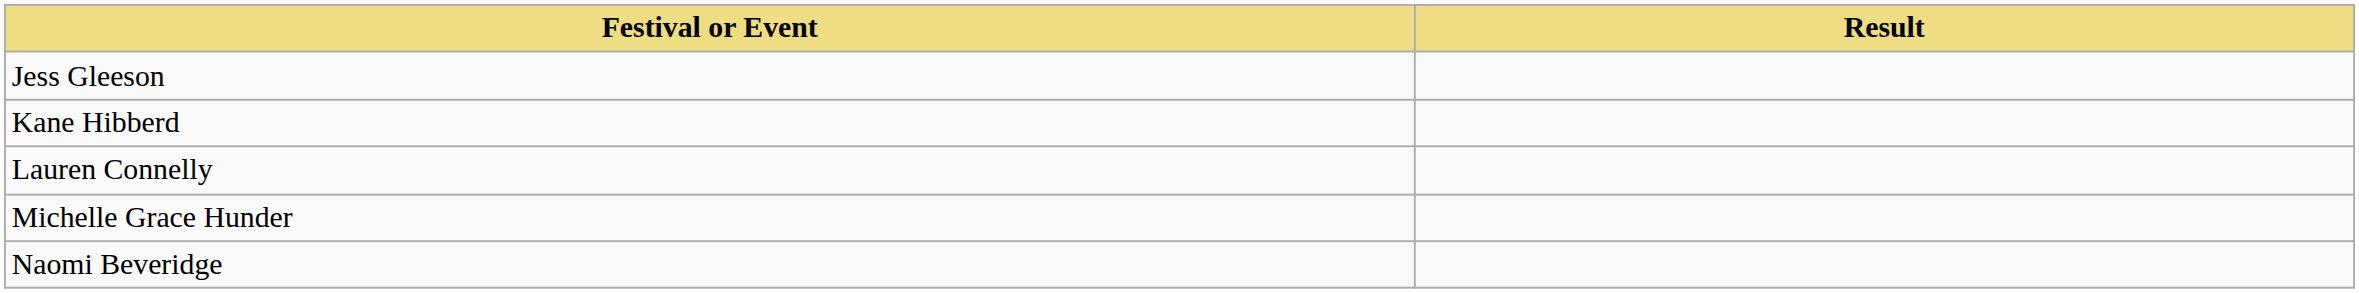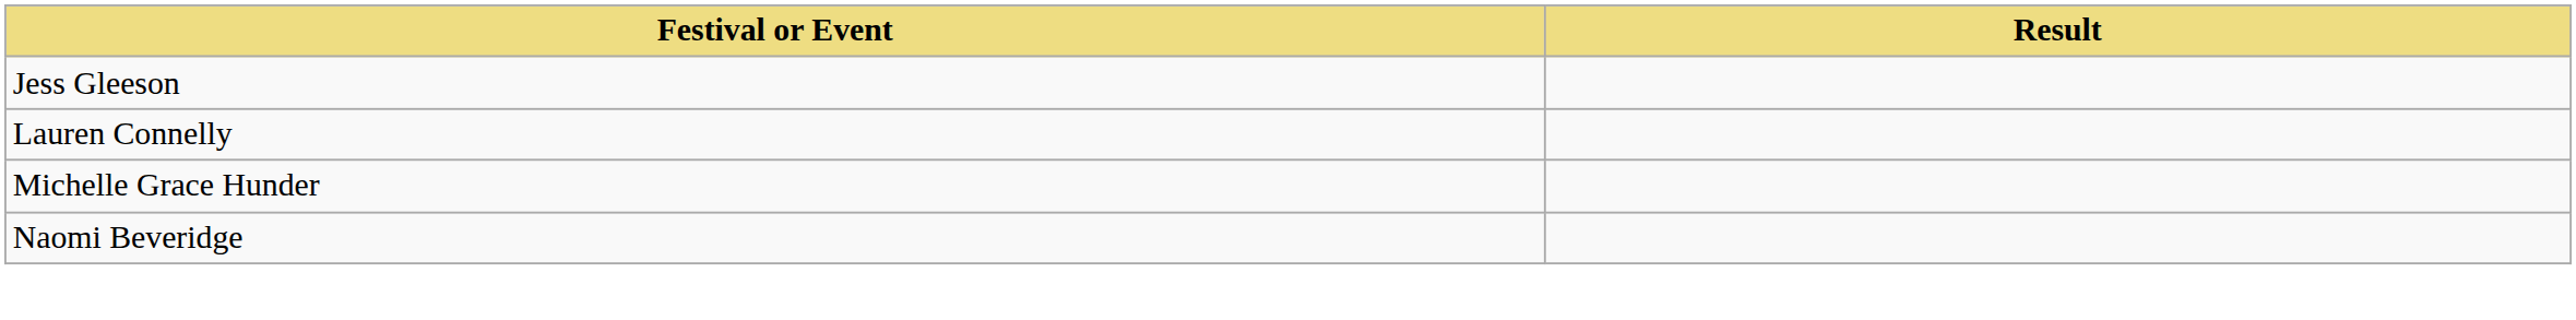 <table class="wikitable" width=100%>
 <tr>
 <th style="width:15%;background:#EEDD82;">Festival or Event</th>
 <th style="width:10%;background:#EEDD82;">Result</th>
 </tr>
 <tr>
 <td>Jess Gleeson</td>
-<td></td>
-</tr>
-<tr>
-<td>Kane Hibberd</td>
 <td></td>
 </tr>
 <tr>
 <td>Lauren Connelly</td>
 <td></td>
 </tr>
 <tr>
 <td>Michelle Grace Hunder</td>
 <td></td>
 </tr>
 <tr>
 <td>Naomi Beveridge</td>
 <td></td>
 </tr>
 </table>
